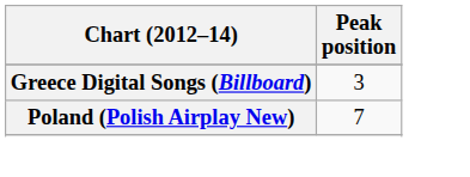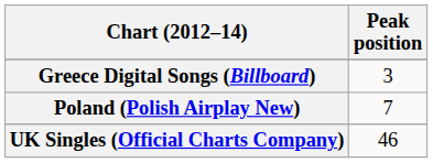 <table class="wikitable plainrowheaders" style="text-align:center">
 <tr>
 <th>Chart (2012–14)</th>
 <th>Peak<br>position</th>
 </tr>
 <tr>
 </tr>
 <tr>
 </tr>
 <tr>
 <th scope="row">Greece Digital Songs (<em><a href='#'>Billboard</a></em>)</th>
 <td style="text-align:center;">3</td>
 </tr>
 <tr>
 <th scope="row">Poland (<a href='#'>Polish Airplay New</a>)</th>
 <td align="center">7</td>
 </tr>
 <tr>
 </tr>
 <tr>
+<th scope="row">UK Singles (<a href='#'>Official Charts Company</a>)</th>
+<td style="text-align:center;">46</td>
+</tr>
+<tr>
 </tr>
 </table>
